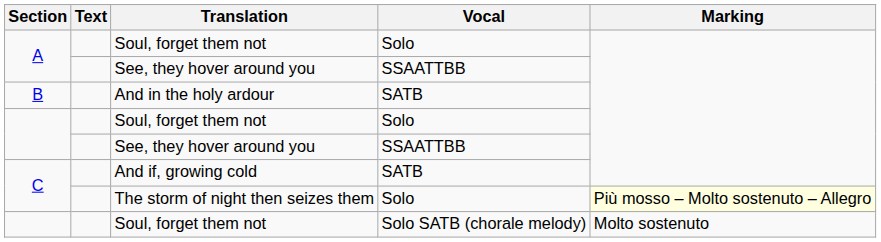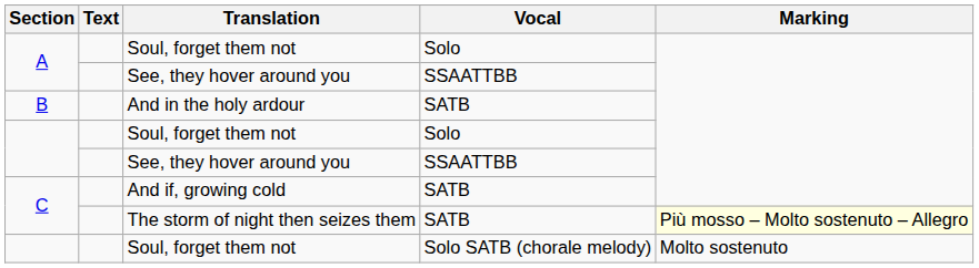 <table class="wikitable">
 <tr>
 </tr>
 <tr>
 <th scope="col">Section</th>
 <th scope="col">Text</th>
 <th scope="col">Translation</th>
 <th scope="col">Vocal</th>
 <th scope="col">Marking</th>
 </tr>
 <tr>
 <td rowspan="2" style="text-align: center;"><a href='#'>A</a></td>
 <td><em></em></td>
 <td>Soul, forget them not</td>
 <td>Solo</td>
 <td rowspan="6" style="vertical-align:top"></td>
 </tr>
 <tr>
 <td><em></em></td>
 <td>See, they hover around you</td>
 <td>SSAATTBB</td>
 </tr>
 <tr>
 <td scope="row" style="text-align: center;"><a href='#'>B</a></td>
 <td><em></em></td>
 <td>And in the holy ardour</td>
 <td>SATB</td>
 </tr>
 <tr>
 <td rowspan="2" style="text-align: center;"></td>
 <td><em></em></td>
 <td>Soul, forget them not</td>
 <td>Solo</td>
 </tr>
 <tr>
 <td><em></em></td>
 <td>See, they hover around you</td>
 <td>SSAATTBB</td>
 </tr>
 <tr>
 <td rowspan="2" style="text-align: center;"><a href='#'>C</a></td>
 <td><em></em></td>
 <td>And if, growing cold</td>
 <td>SATB</td>
 </tr>
 <tr>
 <td><em></em></td>
 <td>The storm of night then seizes them</td>
-<td>Solo</td>
+<td>SATB</td>
 <td style="background: lightyellow;">Più mosso – Molto sostenuto – Allegro</td>
 </tr>
 <tr>
 <td scope="row" style="text-align: center;"><a href='#'></a></td>
 <td><em></em></td>
 <td>Soul, forget them not</td>
 <td>Solo SATB (chorale melody)</td>
 <td>Molto sostenuto</td>
 </tr>
 </table>
